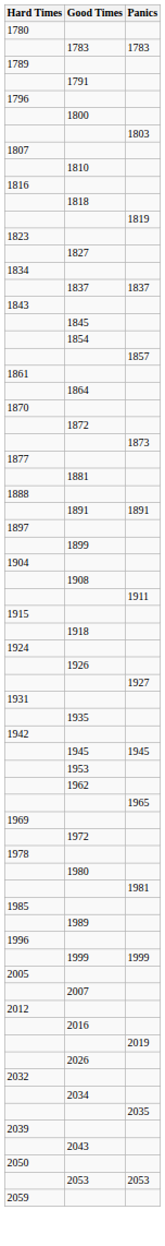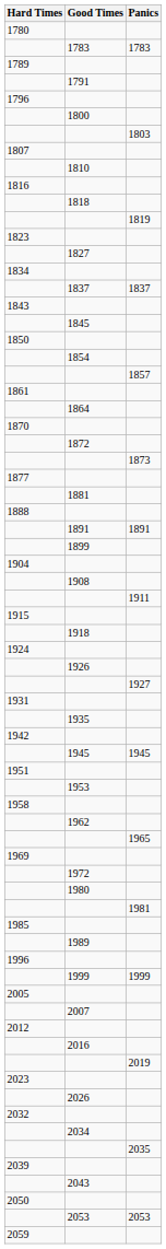 <table class="wikitable mw-collapsible mw-collapsed">
 <tr>
 <th>Hard Times</th>
 <th>Good Times</th>
 <th>Panics</th>
 </tr>
 <tr>
 <td>1780</td>
 <td></td>
 <td></td>
 </tr>
 <tr>
 <td></td>
 <td>1783</td>
 <td>1783</td>
 </tr>
 <tr>
 <td>1789</td>
 <td></td>
 <td></td>
 </tr>
 <tr>
 <td></td>
 <td>1791</td>
 <td></td>
 </tr>
 <tr>
 <td>1796</td>
 <td></td>
 <td></td>
 </tr>
 <tr>
 <td></td>
 <td>1800</td>
 <td></td>
 </tr>
 <tr>
 <td></td>
 <td></td>
 <td>1803</td>
 </tr>
 <tr>
 <td>1807</td>
 <td></td>
 <td></td>
 </tr>
 <tr>
 <td></td>
 <td>1810</td>
 <td></td>
 </tr>
 <tr>
 <td>1816</td>
 <td></td>
 <td></td>
 </tr>
 <tr>
 <td></td>
 <td>1818</td>
 <td></td>
 </tr>
 <tr>
 <td></td>
 <td></td>
 <td>1819</td>
 </tr>
 <tr>
 <td>1823</td>
 <td></td>
 <td></td>
 </tr>
 <tr>
 <td></td>
 <td>1827</td>
 <td></td>
 </tr>
 <tr>
 <td>1834</td>
 <td></td>
 <td></td>
 </tr>
 <tr>
 <td></td>
 <td>1837</td>
 <td>1837</td>
 </tr>
 <tr>
 <td>1843</td>
 <td></td>
 <td></td>
 </tr>
 <tr>
 <td></td>
 <td>1845</td>
 <td></td>
 </tr>
 <tr>
+<td>1850</td>
+<td></td>
+<td></td>
+</tr>
+<tr>
 <td></td>
 <td>1854</td>
 <td></td>
 </tr>
 <tr>
 <td></td>
 <td></td>
 <td>1857</td>
 </tr>
 <tr>
 <td>1861</td>
 <td></td>
 <td></td>
 </tr>
 <tr>
 <td></td>
 <td>1864</td>
 <td></td>
 </tr>
 <tr>
 <td>1870</td>
 <td></td>
 <td></td>
 </tr>
 <tr>
 <td></td>
 <td>1872</td>
 <td></td>
 </tr>
 <tr>
 <td></td>
 <td></td>
 <td>1873</td>
 </tr>
 <tr>
 <td>1877</td>
 <td></td>
 <td></td>
 </tr>
 <tr>
 <td></td>
 <td>1881</td>
 <td></td>
 </tr>
 <tr>
 <td>1888</td>
 <td></td>
 <td></td>
 </tr>
 <tr>
 <td></td>
 <td>1891</td>
 <td>1891</td>
-</tr>
-<tr>
-<td>1897</td>
-<td></td>
-<td></td>
 </tr>
 <tr>
 <td></td>
 <td>1899</td>
 <td></td>
 </tr>
 <tr>
 <td>1904</td>
 <td></td>
 <td></td>
 </tr>
 <tr>
 <td></td>
 <td>1908</td>
 <td></td>
 </tr>
 <tr>
 <td></td>
 <td></td>
 <td>1911</td>
 </tr>
 <tr>
 <td>1915</td>
 <td></td>
 <td></td>
 </tr>
 <tr>
 <td></td>
 <td>1918</td>
 <td></td>
 </tr>
 <tr>
 <td>1924</td>
 <td></td>
 <td></td>
 </tr>
 <tr>
 <td></td>
 <td>1926</td>
 <td></td>
 </tr>
 <tr>
 <td></td>
 <td></td>
 <td>1927</td>
 </tr>
 <tr>
 <td>1931</td>
 <td></td>
 <td></td>
 </tr>
 <tr>
 <td></td>
 <td>1935</td>
 <td></td>
 </tr>
 <tr>
 <td>1942</td>
 <td></td>
 <td></td>
 </tr>
 <tr>
 <td></td>
 <td>1945</td>
 <td>1945</td>
 </tr>
 <tr>
+<td>1951</td>
+<td></td>
+<td></td>
+</tr>
+<tr>
 <td></td>
 <td>1953</td>
+<td></td>
+</tr>
+<tr>
+<td>1958</td>
+<td></td>
 <td></td>
 </tr>
 <tr>
 <td></td>
 <td>1962</td>
 <td></td>
 </tr>
 <tr>
 <td></td>
 <td></td>
 <td>1965</td>
 </tr>
 <tr>
 <td>1969</td>
 <td></td>
 <td></td>
 </tr>
 <tr>
 <td></td>
 <td>1972</td>
-<td></td>
-</tr>
-<tr>
-<td>1978</td>
-<td></td>
 <td></td>
 </tr>
 <tr>
 <td></td>
 <td>1980</td>
 <td></td>
 </tr>
 <tr>
 <td></td>
 <td></td>
 <td>1981</td>
 </tr>
 <tr>
 <td>1985</td>
 <td></td>
 <td></td>
 </tr>
 <tr>
 <td></td>
 <td>1989</td>
 <td></td>
 </tr>
 <tr>
 <td>1996</td>
 <td></td>
 <td></td>
 </tr>
 <tr>
 <td></td>
 <td>1999</td>
 <td>1999</td>
 </tr>
 <tr>
 <td>2005</td>
 <td></td>
 <td></td>
 </tr>
 <tr>
 <td></td>
 <td>2007</td>
 <td></td>
 </tr>
 <tr>
 <td>2012</td>
 <td></td>
 <td></td>
 </tr>
 <tr>
 <td></td>
 <td>2016</td>
 <td></td>
 </tr>
 <tr>
 <td></td>
 <td></td>
 <td>2019</td>
 </tr>
 <tr>
+<td>2023</td>
+<td></td>
+<td></td>
+</tr>
+<tr>
 <td></td>
 <td>2026</td>
 <td></td>
 </tr>
 <tr>
 <td>2032</td>
 <td></td>
 <td></td>
 </tr>
 <tr>
 <td></td>
 <td>2034</td>
 <td></td>
 </tr>
 <tr>
 <td></td>
 <td></td>
 <td>2035</td>
 </tr>
 <tr>
 <td>2039</td>
 <td></td>
 <td></td>
 </tr>
 <tr>
 <td></td>
 <td>2043</td>
 <td></td>
 </tr>
 <tr>
 <td>2050</td>
 <td></td>
 <td></td>
 </tr>
 <tr>
 <td></td>
 <td>2053</td>
 <td>2053</td>
 </tr>
 <tr>
 <td>2059</td>
 <td></td>
 <td></td>
 </tr>
 </table>
